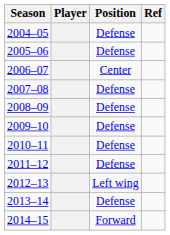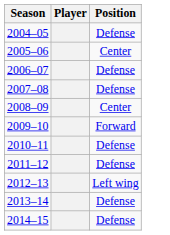 <table class="wikitable plainrowheaders sortable" style="text-align:center; font-size:100%;">
 <tr>
 <th scope="col">Season</th>
 <th scope="col">Player</th>
 <th scope="col">Position</th>
-<th scope="col" class="unsortable">Ref</th>
 </tr>
 <tr>
 <td><a href='#'>2004–05</a></td>
 <th scope=row align="left"></th>
 <td><a href='#'>Defense</a></td>
-<td></td>
 </tr>
 <tr>
 <td><a href='#'>2005–06</a></td>
 <th scope=row align="left"></th>
-<td><a href='#'>Defense</a></td>
-<td></td>
+<td><a href='#'>Center</a></td>
 </tr>
 <tr>
 <td><a href='#'>2006–07</a></td>
 <th scope=row align="left"></th>
-<td><a href='#'>Center</a></td>
-<td></td>
+<td><a href='#'>Defense</a></td>
 </tr>
 <tr>
 <td><a href='#'>2007–08</a></td>
 <th scope=row align="left"></th>
 <td><a href='#'>Defense</a></td>
-<td></td>
 </tr>
 <tr>
 <td><a href='#'>2008–09</a></td>
 <th scope=row align="left"></th>
-<td><a href='#'>Defense</a></td>
-<td></td>
+<td><a href='#'>Center</a></td>
 </tr>
 <tr>
 <td><a href='#'>2009–10</a></td>
 <th scope=row align="left"></th>
-<td><a href='#'>Defense</a></td>
-<td></td>
+<td><a href='#'>Forward</a></td>
 </tr>
 <tr>
 <td><a href='#'>2010–11</a></td>
 <th scope=row align="left"></th>
 <td><a href='#'>Defense</a></td>
-<td></td>
 </tr>
 <tr>
 <td><a href='#'>2011–12</a></td>
 <th scope=row align="left"></th>
 <td><a href='#'>Defense</a></td>
-<td></td>
 </tr>
 <tr>
 <td><a href='#'>2012–13</a></td>
 <th scope=row align="left"></th>
 <td><a href='#'>Left wing</a></td>
-<td></td>
 </tr>
 <tr>
 <td><a href='#'>2013–14</a></td>
 <th scope=row align="left"></th>
 <td><a href='#'>Defense</a></td>
-<td></td>
 </tr>
 <tr>
 <td><a href='#'>2014–15</a></td>
 <th scope=row align="left"></th>
-<td><a href='#'>Forward</a></td>
-<td></td>
+<td><a href='#'>Defense</a></td>
 </tr>
 </table>
